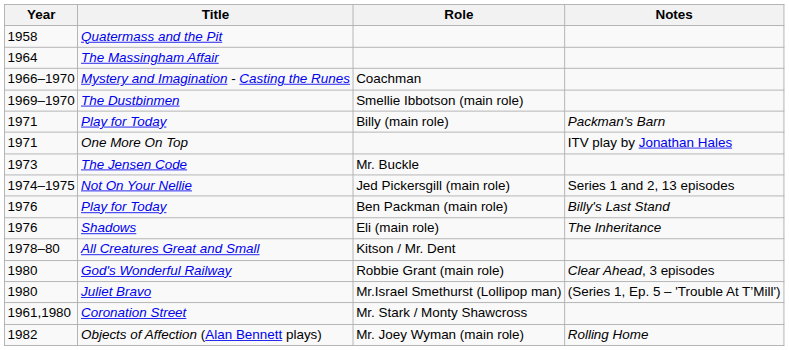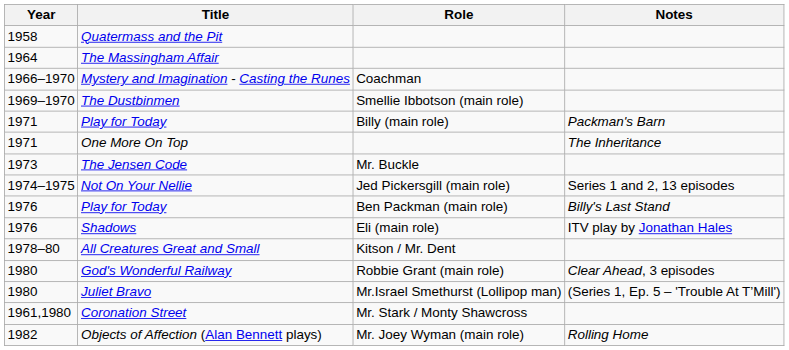 <table class="wikitable sortable">
 <tr>
 <th>Year</th>
 <th>Title</th>
 <th>Role</th>
 <th class="unsortable">Notes</th>
 </tr>
 <tr>
 <td>1958</td>
 <td><em><a href='#'>Quatermass and the Pit</a></em></td>
 <td></td>
 <td></td>
 </tr>
 <tr>
 <td>1964</td>
 <td><em><a href='#'>The Massingham Affair</a></em></td>
 <td></td>
 <td></td>
 </tr>
 <tr>
 <td>1966–1970</td>
 <td><em><a href='#'>Mystery and Imagination</a></em> - <em><a href='#'>Casting the Runes</a></em></td>
 <td>Coachman</td>
 <td></td>
 </tr>
 <tr>
 <td>1969–1970</td>
 <td><em><a href='#'>The Dustbinmen</a></em></td>
 <td>Smellie Ibbotson (main role)</td>
 <td></td>
 </tr>
 <tr>
 <td>1971</td>
 <td><em><a href='#'>Play for Today</a></em></td>
 <td>Billy (main role)</td>
 <td><em>Packman's Barn</em> </td>
 </tr>
 <tr>
 <td>1971</td>
 <td><em>One More On Top</em></td>
 <td></td>
-<td>ITV play by <a href='#'>Jonathan Hales</a></td>
+<td><em>The Inheritance</em> </td>
 </tr>
 <tr>
 <td>1973</td>
 <td><em><a href='#'>The Jensen Code</a></em></td>
 <td>Mr. Buckle</td>
 <td></td>
 </tr>
 <tr>
 <td>1974–1975</td>
 <td><em><a href='#'>Not On Your Nellie</a></em></td>
 <td>Jed Pickersgill (main role)</td>
 <td>Series 1 and 2, 13 episodes </td>
 </tr>
 <tr>
 <td>1976</td>
 <td><em><a href='#'>Play for Today</a></em></td>
 <td>Ben Packman (main role)</td>
 <td><em>Billy's Last Stand</em> </td>
 </tr>
 <tr>
 <td>1976</td>
 <td><em><a href='#'>Shadows</a></em></td>
 <td>Eli (main role)</td>
-<td><em>The Inheritance</em> </td>
+<td>ITV play by <a href='#'>Jonathan Hales</a></td>
 </tr>
 <tr>
 <td>1978–80</td>
 <td><em><a href='#'>All Creatures Great and Small</a></em></td>
 <td>Kitson / Mr. Dent</td>
 <td></td>
 </tr>
 <tr>
 <td>1980</td>
 <td><em><a href='#'>God's Wonderful Railway</a></em></td>
 <td>Robbie Grant (main role)</td>
 <td><em>Clear Ahead</em>, 3 episodes </td>
 </tr>
 <tr>
 <td>1980</td>
 <td><em><a href='#'>Juliet Bravo</a></em></td>
 <td>Mr.Israel Smethurst (Lollipop man)</td>
 <td>(Series 1, Ep. 5 – 'Trouble At T’Mill')</td>
 </tr>
 <tr>
 <td>1961,1980</td>
 <td><em><a href='#'>Coronation Street</a></em></td>
 <td>Mr. Stark / Monty Shawcross</td>
 <td></td>
 </tr>
 <tr>
 <td>1982</td>
 <td><em> Objects of Affection</em> (<a href='#'>Alan Bennett</a> plays)</td>
 <td>Mr. Joey Wyman (main role)</td>
 <td><em>Rolling Home</em> </td>
 </tr>
 </table>
